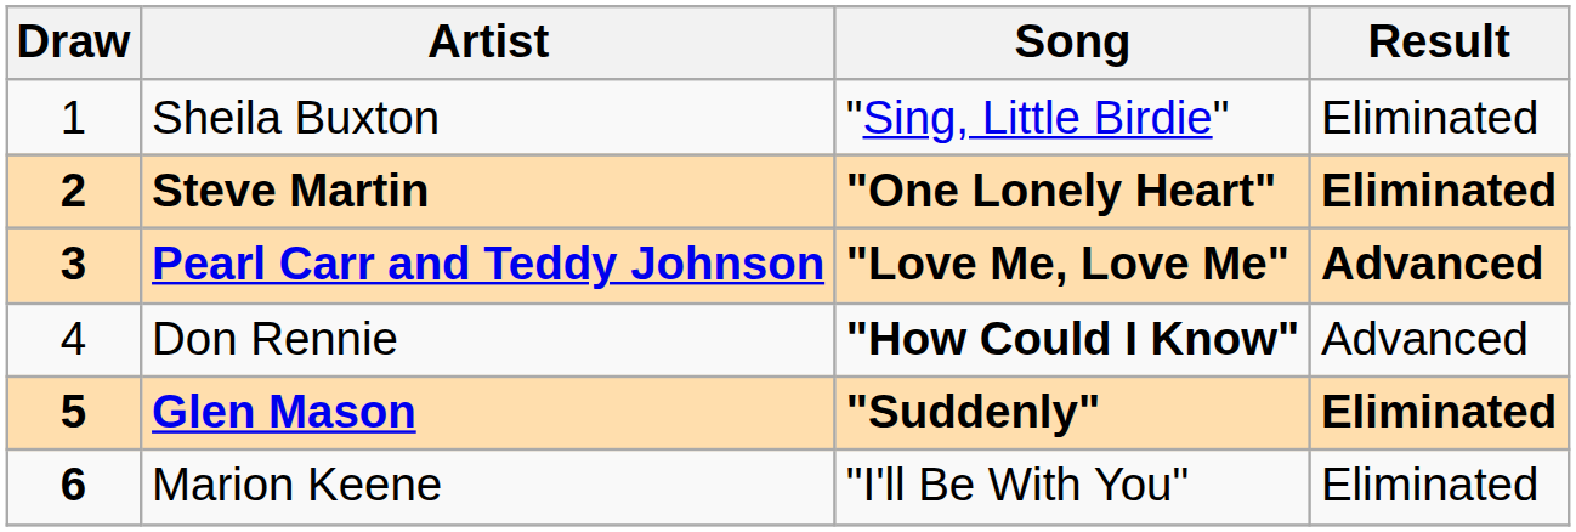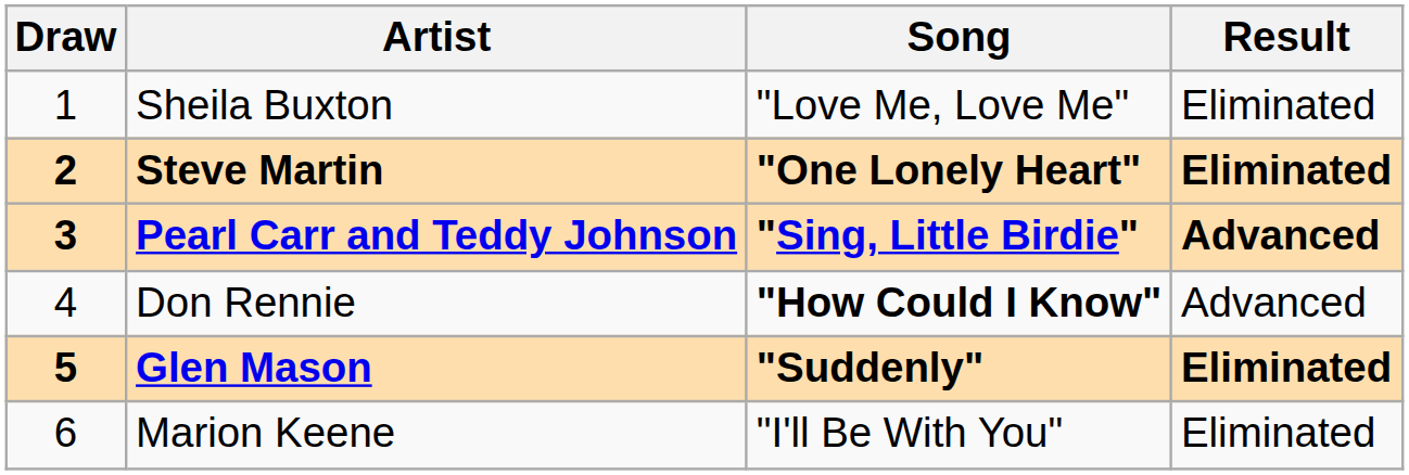 <table class="sortable wikitable" style="margin: 1em auto 1em auto">
 <tr>
 <th>Draw</th>
 <th>Artist</th>
 <th>Song</th>
 <th>Result</th>
 </tr>
 <tr>
 <td style="text-align:center;">1</td>
 <td>Sheila Buxton</td>
-<td>"<a href='#'>Sing, Little Birdie</a>"</td>
+<td>"Love Me, Love Me"</td>
 <td>Eliminated</td>
 </tr>
 <tr style="font-weight: bold; background: navajowhite;">
 <td style="text-align:center;">2</td>
 <td>Steve Martin</td>
 <td>"One Lonely Heart"</td>
 <td>Eliminated</td>
 </tr>
 <tr style="font-weight: bold; background: navajowhite;">
 <td style="text-align:center;">3</td>
 <td><a href='#'>Pearl Carr and Teddy Johnson</a></td>
-<td>"Love Me, Love Me"</td>
+<td>"<a href='#'>Sing, Little Birdie</a>"</td>
 <td>Advanced</td>
 </tr>
 <tr>
 <td style="text-align:center;">4</td>
 <td>Don Rennie</td>
 <td><strong>"How Could I Know"</strong></td>
 <td>Advanced</td>
 </tr>
 <tr style="font-weight: bold; background: navajowhite;">
 <td style="text-align:center;">5</td>
 <td><a href='#'>Glen Mason</a></td>
 <td>"Suddenly"</td>
 <td>Eliminated</td>
 </tr>
 <tr>
-<td style="text-align:center;"><strong>6</strong></td>
+<td style="text-align:center;">6</td>
 <td>Marion Keene</td>
 <td>"I'll Be With You"</td>
 <td>Eliminated</td>
 </tr>
 </table>
